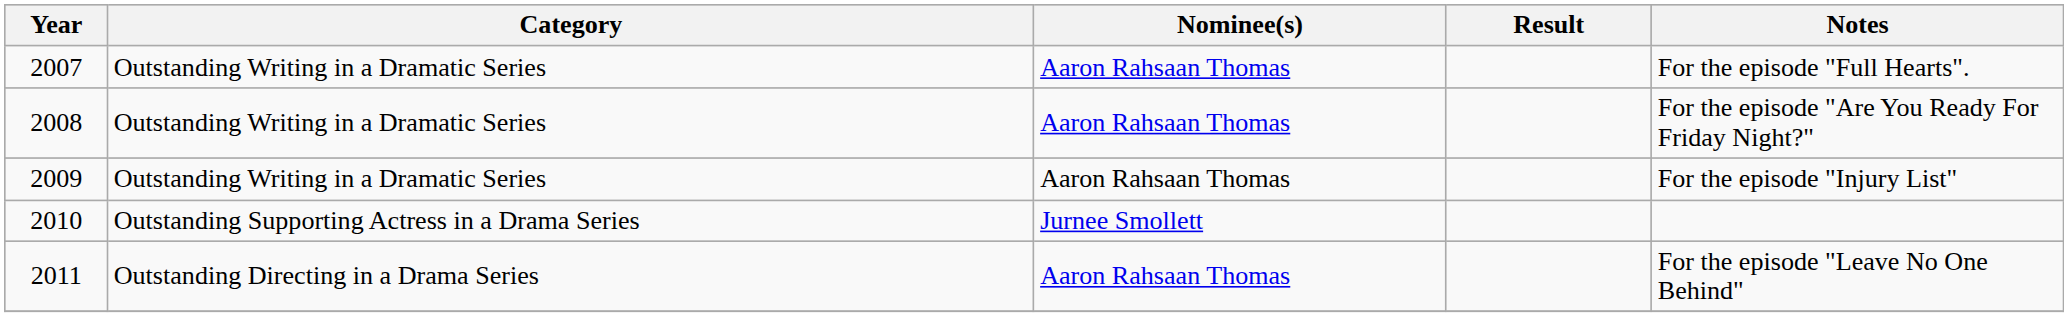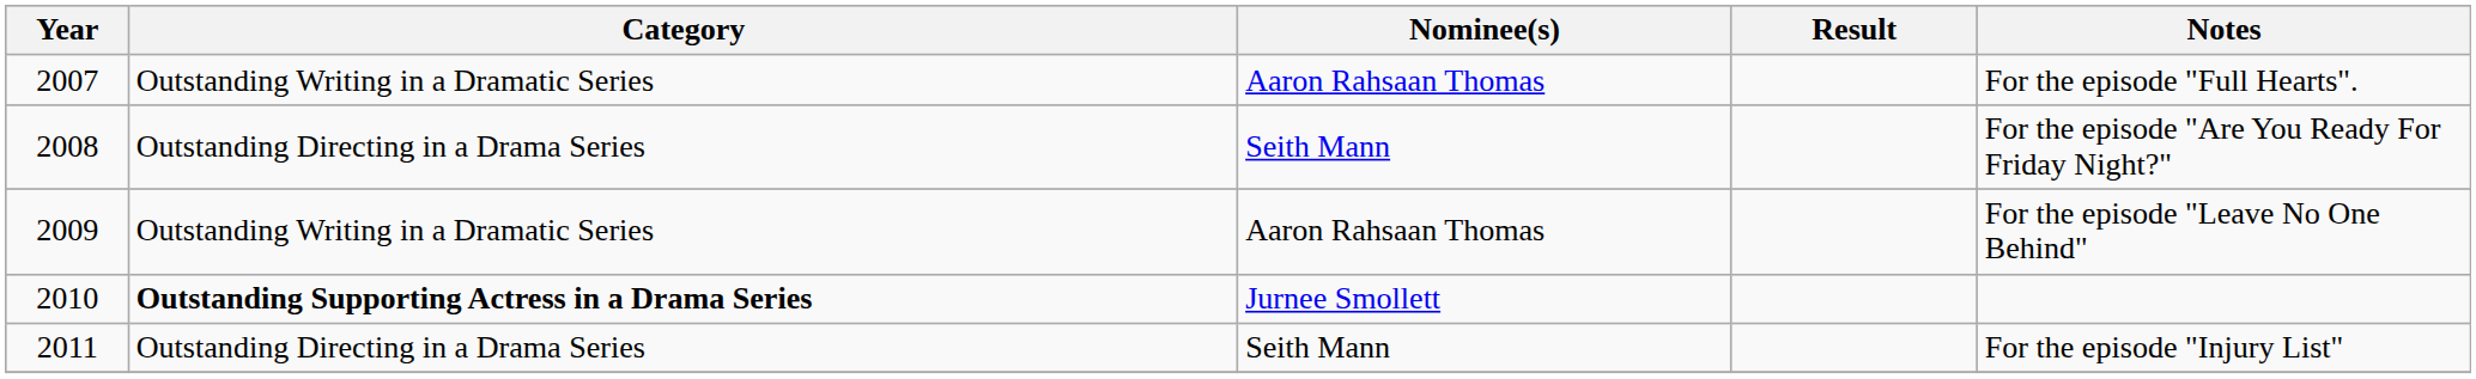 <table class="wikitable" width="100%" cellpadding="5">
 <tr>
 <th width="5%">Year</th>
 <th width="45%">Category</th>
 <th width="20%">Nominee(s)</th>
 <th width="10%">Result</th>
 <th width="20%">Notes</th>
 </tr>
 <tr>
 <td style="text-align:center;">2007</td>
 <td>Outstanding Writing in a Dramatic Series</td>
 <td><a href='#'>Aaron Rahsaan Thomas</a></td>
 <td></td>
 <td>For the episode "Full Hearts".</td>
 </tr>
 <tr>
 <td style="text-align:center;">2008</td>
-<td>Outstanding Writing in a Dramatic Series</td>
-<td><a href='#'>Aaron Rahsaan Thomas</a></td>
+<td>Outstanding Directing in a Drama Series</td>
+<td><a href='#'>Seith Mann</a></td>
 <td></td>
 <td>For the episode "Are You Ready For Friday Night?"</td>
 </tr>
 <tr>
 <td style="text-align:center;">2009</td>
 <td>Outstanding Writing in a Dramatic Series</td>
 <td>Aaron Rahsaan Thomas</td>
 <td></td>
-<td>For the episode "Injury List"</td>
+<td>For the episode "Leave No One Behind"</td>
 </tr>
 <tr>
 <td style="text-align:center;">2010</td>
-<td>Outstanding Supporting Actress in a Drama Series</td>
+<td><strong>Outstanding Supporting Actress in a Drama Series</strong></td>
 <td><a href='#'>Jurnee Smollett</a></td>
 <td></td>
 <td></td>
 </tr>
 <tr>
 <td style="text-align:center;">2011</td>
 <td>Outstanding Directing in a Drama Series</td>
-<td><a href='#'>Aaron Rahsaan Thomas</a></td>
+<td>Seith Mann</td>
 <td></td>
-<td>For the episode "Leave No One Behind"</td>
+<td>For the episode "Injury List"</td>
 </tr>
 <tr>
 </tr>
 </table>
